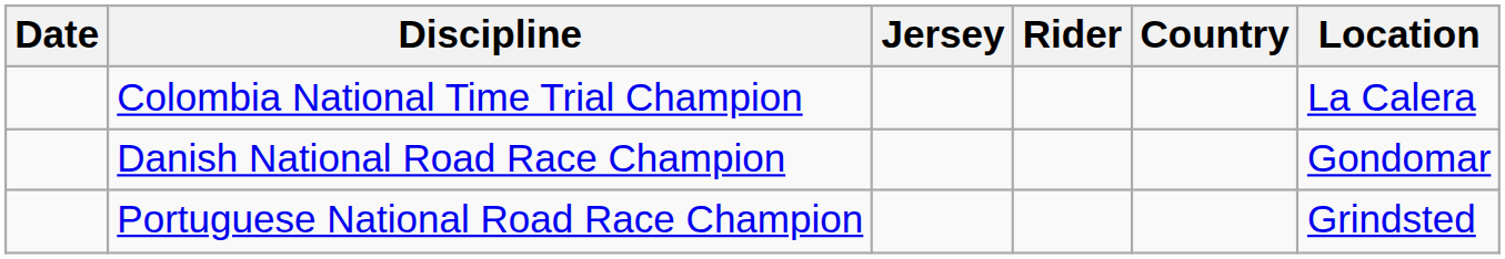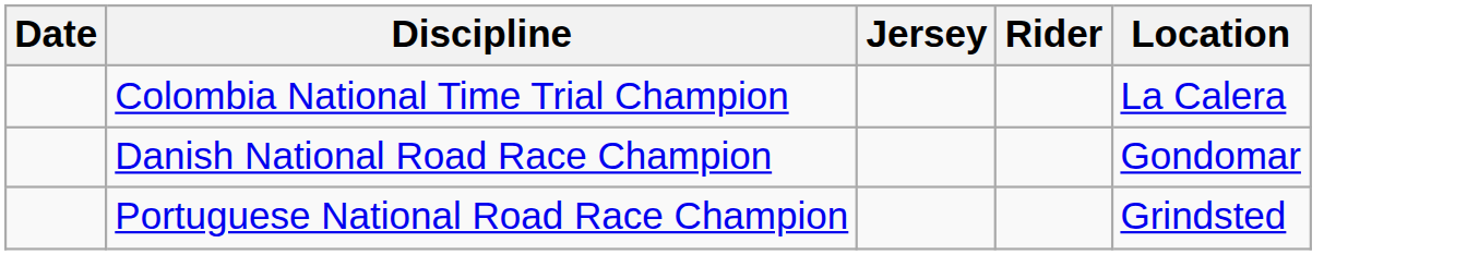 <table class="wikitable">
 <tr>
 <th>Date</th>
 <th>Discipline</th>
 <th>Jersey</th>
 <th>Rider</th>
-<th>Country</th>
 <th>Location</th>
 </tr>
 <tr>
 <td></td>
 <td><a href='#'>Colombia National Time Trial Champion</a></td>
-<td></td>
 <td></td>
 <td></td>
 <td><a href='#'>La Calera</a></td>
 </tr>
 <tr>
 <td></td>
 <td><a href='#'>Danish National Road Race Champion</a></td>
 <td></td>
 <td></td>
-<td></td>
 <td><a href='#'>Gondomar</a></td>
 </tr>
 <tr>
 <td></td>
 <td><a href='#'>Portuguese National Road Race Champion</a></td>
 <td></td>
 <td></td>
-<td></td>
 <td><a href='#'>Grindsted</a></td>
 </tr>
 </table>
